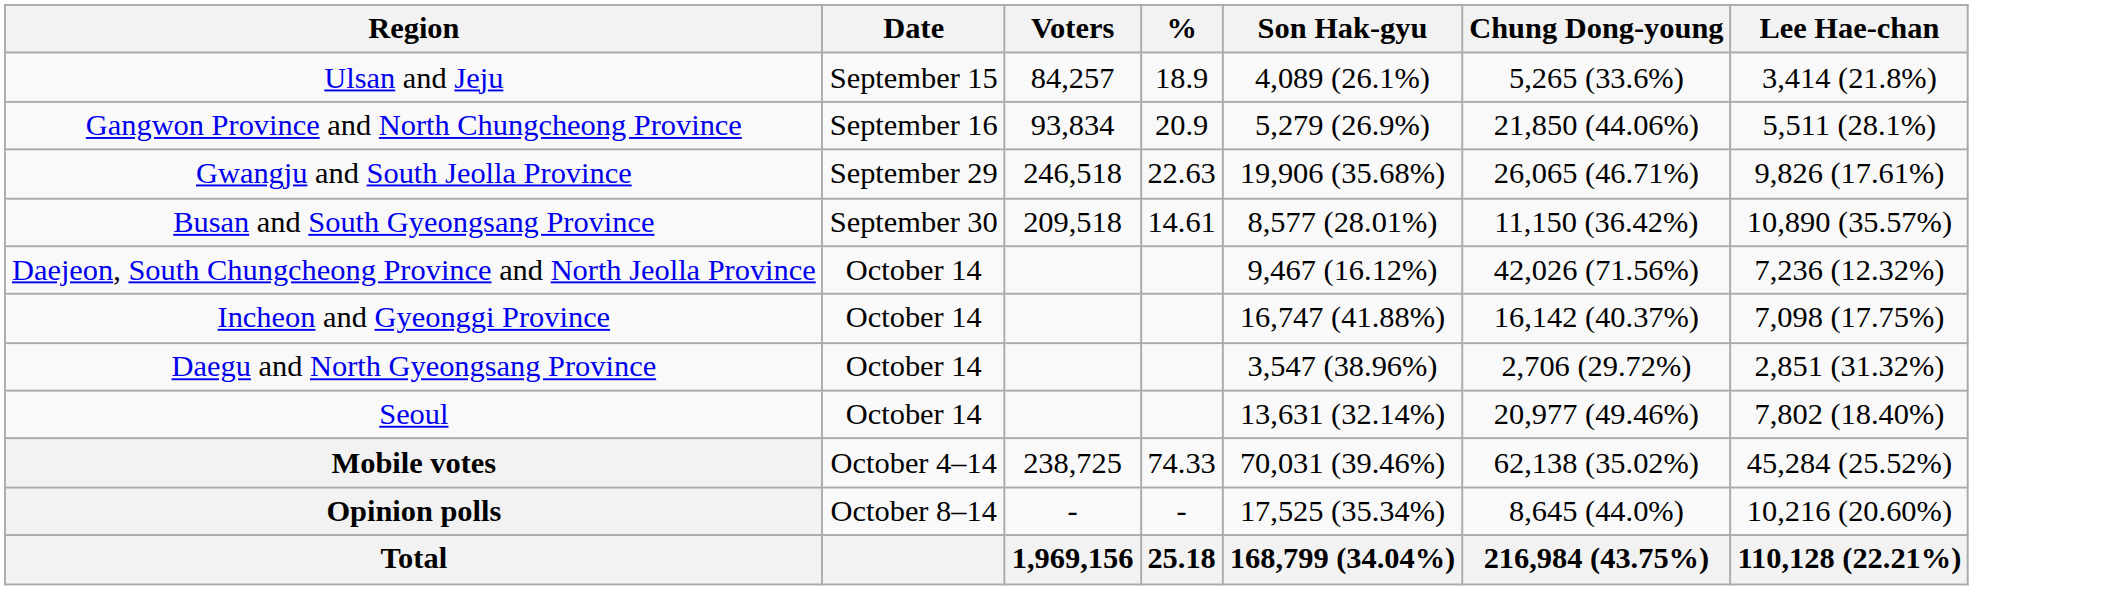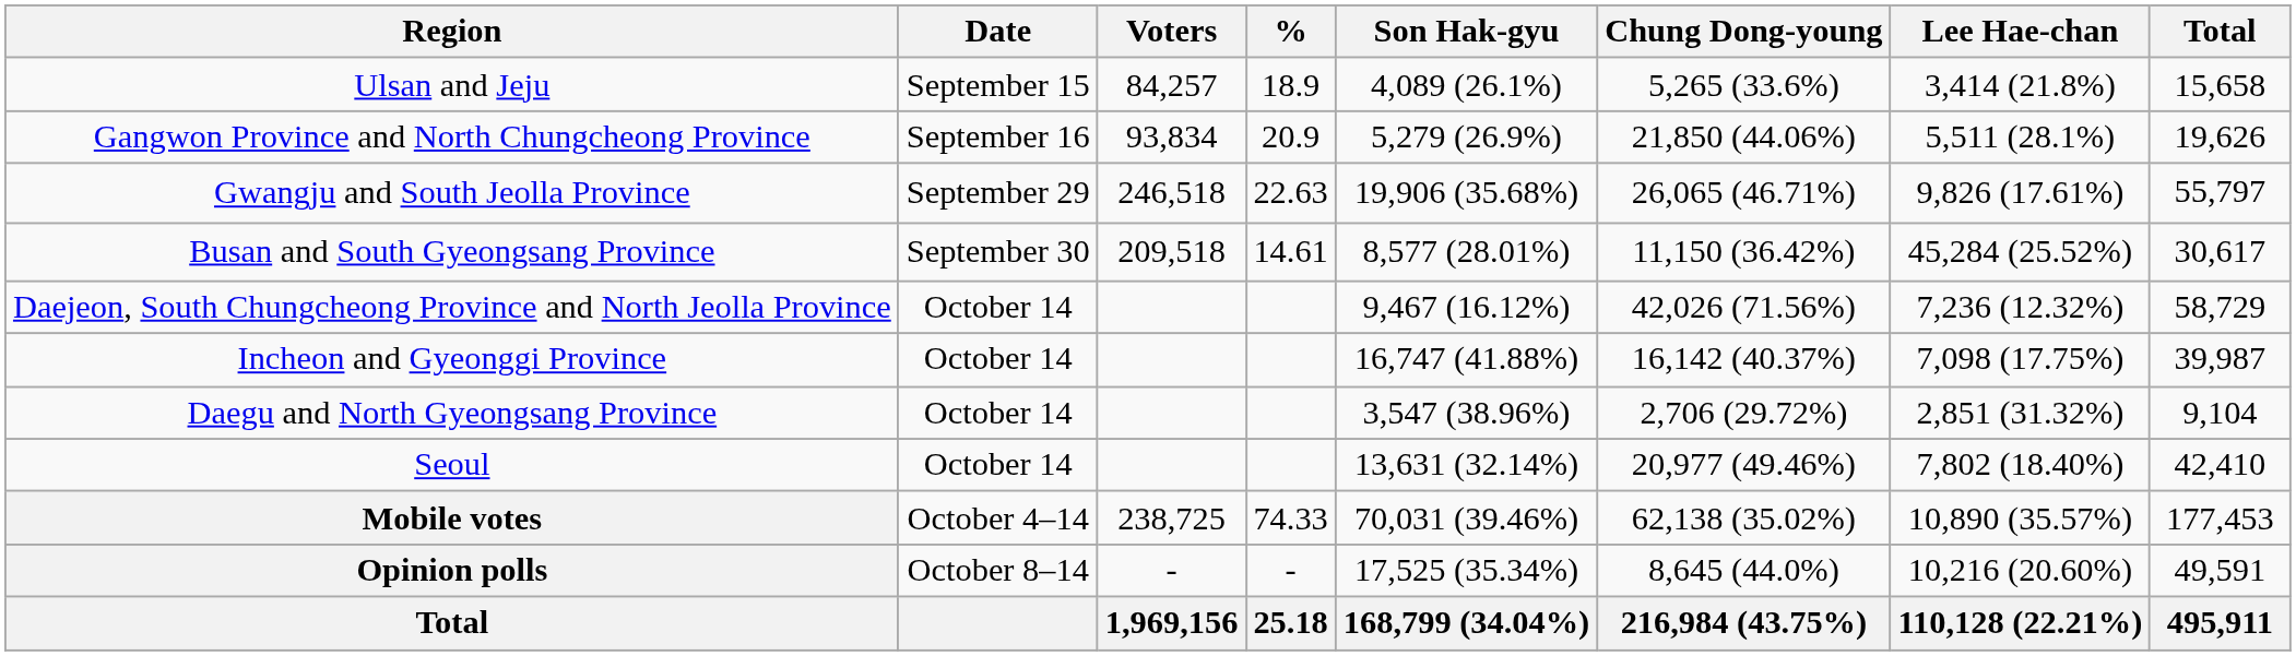 <table class="wikitable" style="text-align:center">
 <tr>
 <th>Region</th>
 <th>Date</th>
 <th>Voters</th>
 <th>%</th>
 <th>Son Hak-gyu</th>
 <th>Chung Dong-young</th>
 <th>Lee Hae-chan</th>
+<th>Total</th>
 </tr>
 <tr>
 <td><a href='#'>Ulsan</a> and <a href='#'>Jeju</a></td>
 <td>September 15</td>
 <td>84,257</td>
 <td>18.9</td>
 <td>4,089 (26.1%)</td>
 <td>5,265 (33.6%)</td>
 <td>3,414 (21.8%)</td>
+<td>15,658</td>
 </tr>
 <tr>
 <td><a href='#'>Gangwon Province</a> and <a href='#'>North Chungcheong Province</a></td>
 <td>September 16</td>
 <td>93,834</td>
 <td>20.9</td>
 <td>5,279 (26.9%)</td>
 <td>21,850 (44.06%)</td>
 <td>5,511 (28.1%)</td>
+<td>19,626</td>
 </tr>
 <tr>
 <td><a href='#'>Gwangju</a> and <a href='#'>South Jeolla Province</a></td>
 <td>September 29</td>
 <td>246,518</td>
 <td>22.63</td>
 <td>19,906 (35.68%)</td>
 <td>26,065 (46.71%)</td>
 <td>9,826 (17.61%)</td>
+<td>55,797　</td>
 </tr>
 <tr>
 <td><a href='#'>Busan</a> and <a href='#'>South Gyeongsang Province</a></td>
 <td>September 30</td>
 <td>209,518</td>
 <td>14.61</td>
 <td>8,577 (28.01%)</td>
 <td>11,150 (36.42%)</td>
-<td>10,890 (35.57%)</td>
+<td>45,284 (25.52%)</td>
+<td>30,617　</td>
 </tr>
 <tr>
 <td><a href='#'>Daejeon</a>, <a href='#'>South Chungcheong Province</a> and <a href='#'>North Jeolla Province</a></td>
 <td>October 14</td>
 <td></td>
 <td></td>
 <td>9,467 (16.12%)</td>
 <td>42,026 (71.56%)</td>
 <td>7,236 (12.32%)</td>
+<td>58,729</td>
 </tr>
 <tr>
 <td><a href='#'>Incheon</a> and <a href='#'>Gyeonggi Province</a></td>
 <td>October 14</td>
 <td></td>
 <td></td>
 <td>16,747 (41.88%)</td>
 <td>16,142 (40.37%)</td>
 <td>7,098 (17.75%)</td>
+<td>39,987</td>
 </tr>
 <tr>
 <td><a href='#'>Daegu</a> and <a href='#'>North Gyeongsang Province</a></td>
 <td>October 14</td>
 <td></td>
 <td></td>
 <td>3,547 (38.96%)</td>
 <td>2,706 (29.72%)</td>
 <td>2,851 (31.32%)</td>
+<td>9,104</td>
 </tr>
 <tr>
 <td><a href='#'>Seoul</a></td>
 <td>October 14</td>
 <td></td>
 <td></td>
 <td>13,631 (32.14%)</td>
 <td>20,977 (49.46%)</td>
 <td>7,802 (18.40%)</td>
+<td>42,410</td>
 </tr>
 <tr>
 <th>Mobile votes</th>
 <td>October 4–14</td>
 <td>238,725</td>
 <td>74.33</td>
 <td>70,031 (39.46%)</td>
 <td>62,138 (35.02%)</td>
-<td>45,284 (25.52%)</td>
+<td>10,890 (35.57%)</td>
+<td>177,453</td>
 </tr>
 <tr>
 <th>Opinion polls</th>
 <td>October 8–14</td>
 <td>-</td>
 <td>-</td>
 <td>17,525 (35.34%)</td>
 <td>8,645 (44.0%)</td>
 <td>10,216 (20.60%)</td>
+<td>49,591</td>
 </tr>
 <tr>
 <th>Total</th>
 <th></th>
 <th>1,969,156</th>
 <th>25.18</th>
 <th>168,799 (34.04%)</th>
 <th>216,984 (43.75%)</th>
 <th>110,128 (22.21%)</th>
+<th>495,911</th>
 </tr>
 </table>
